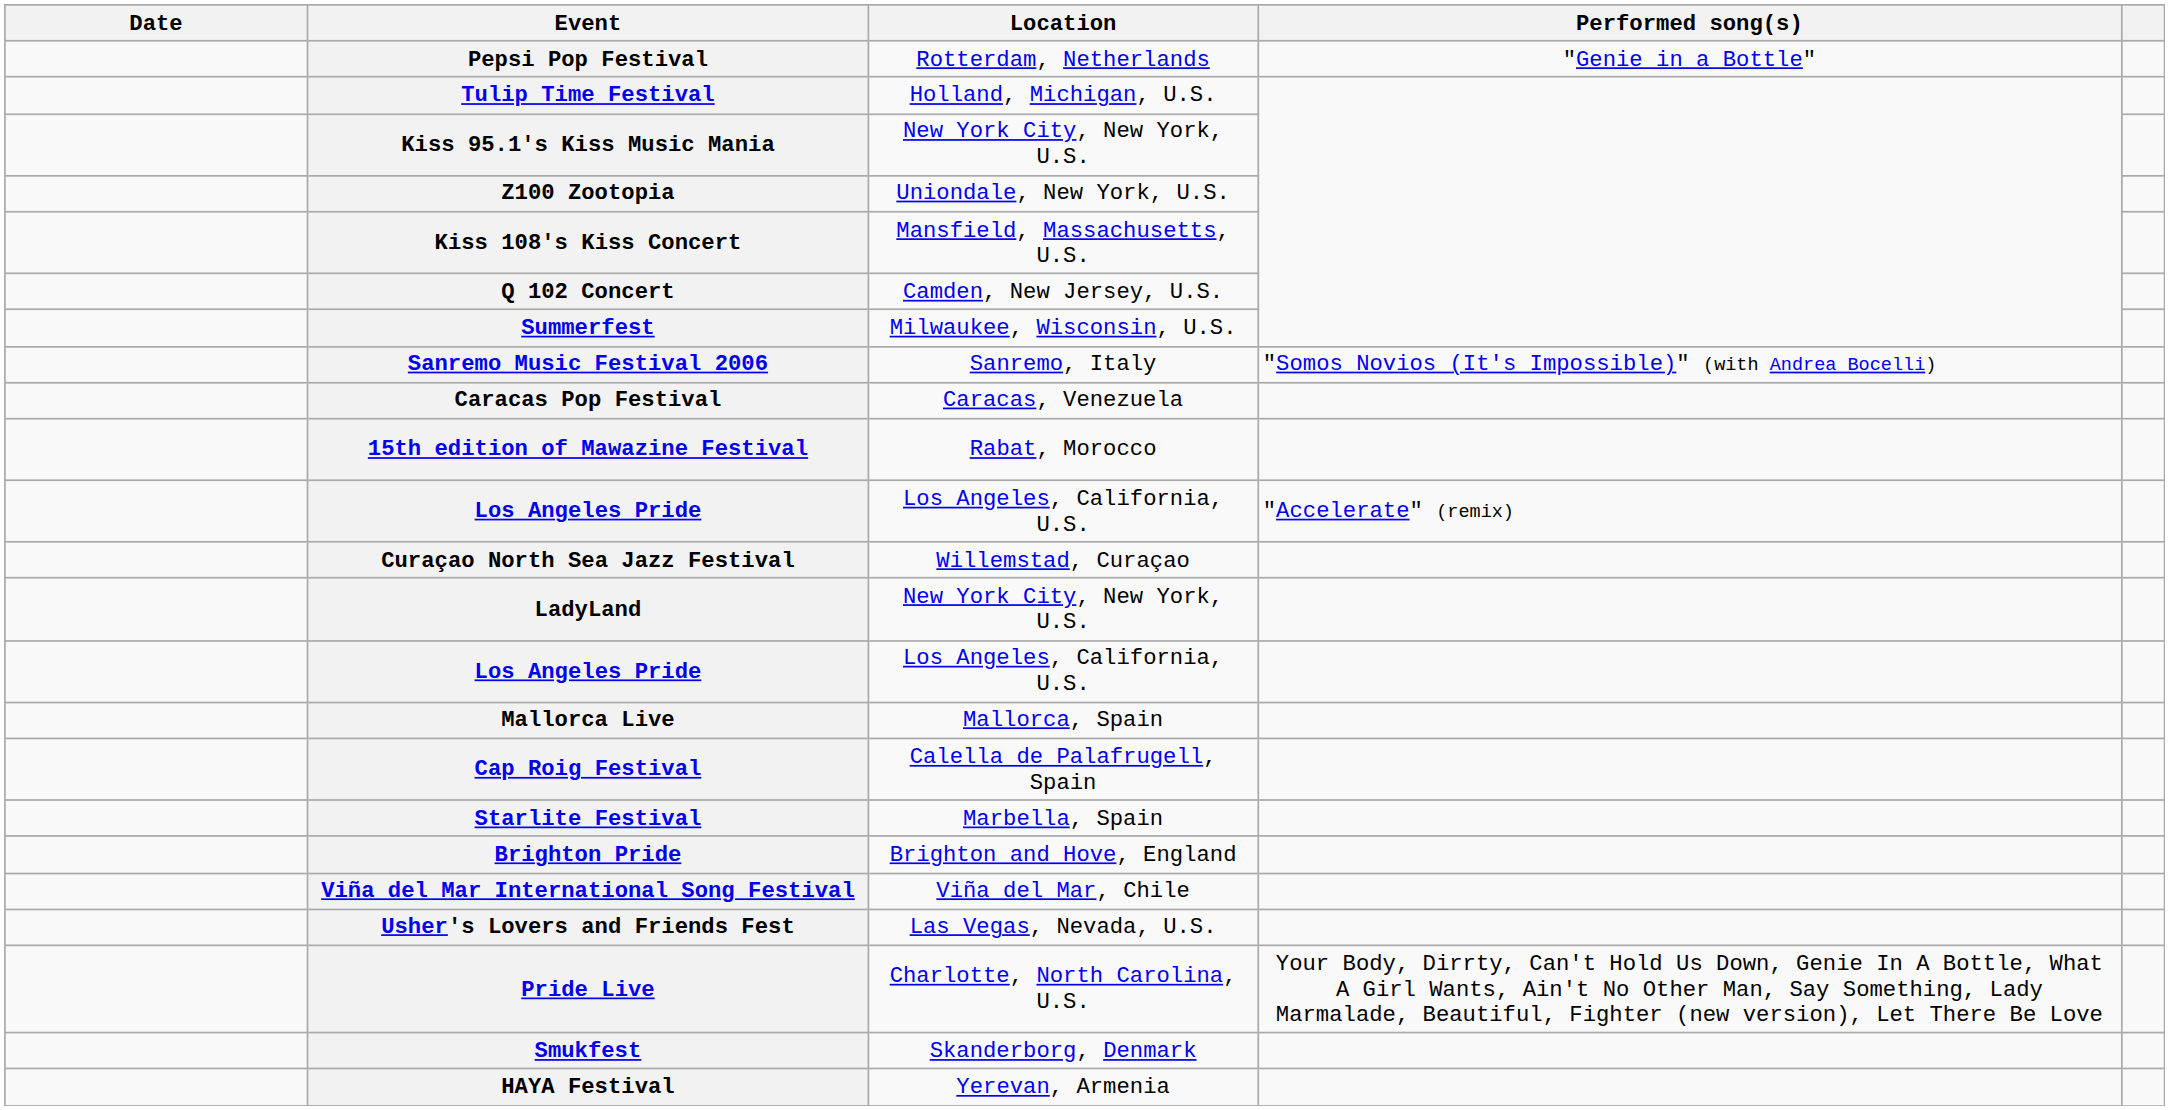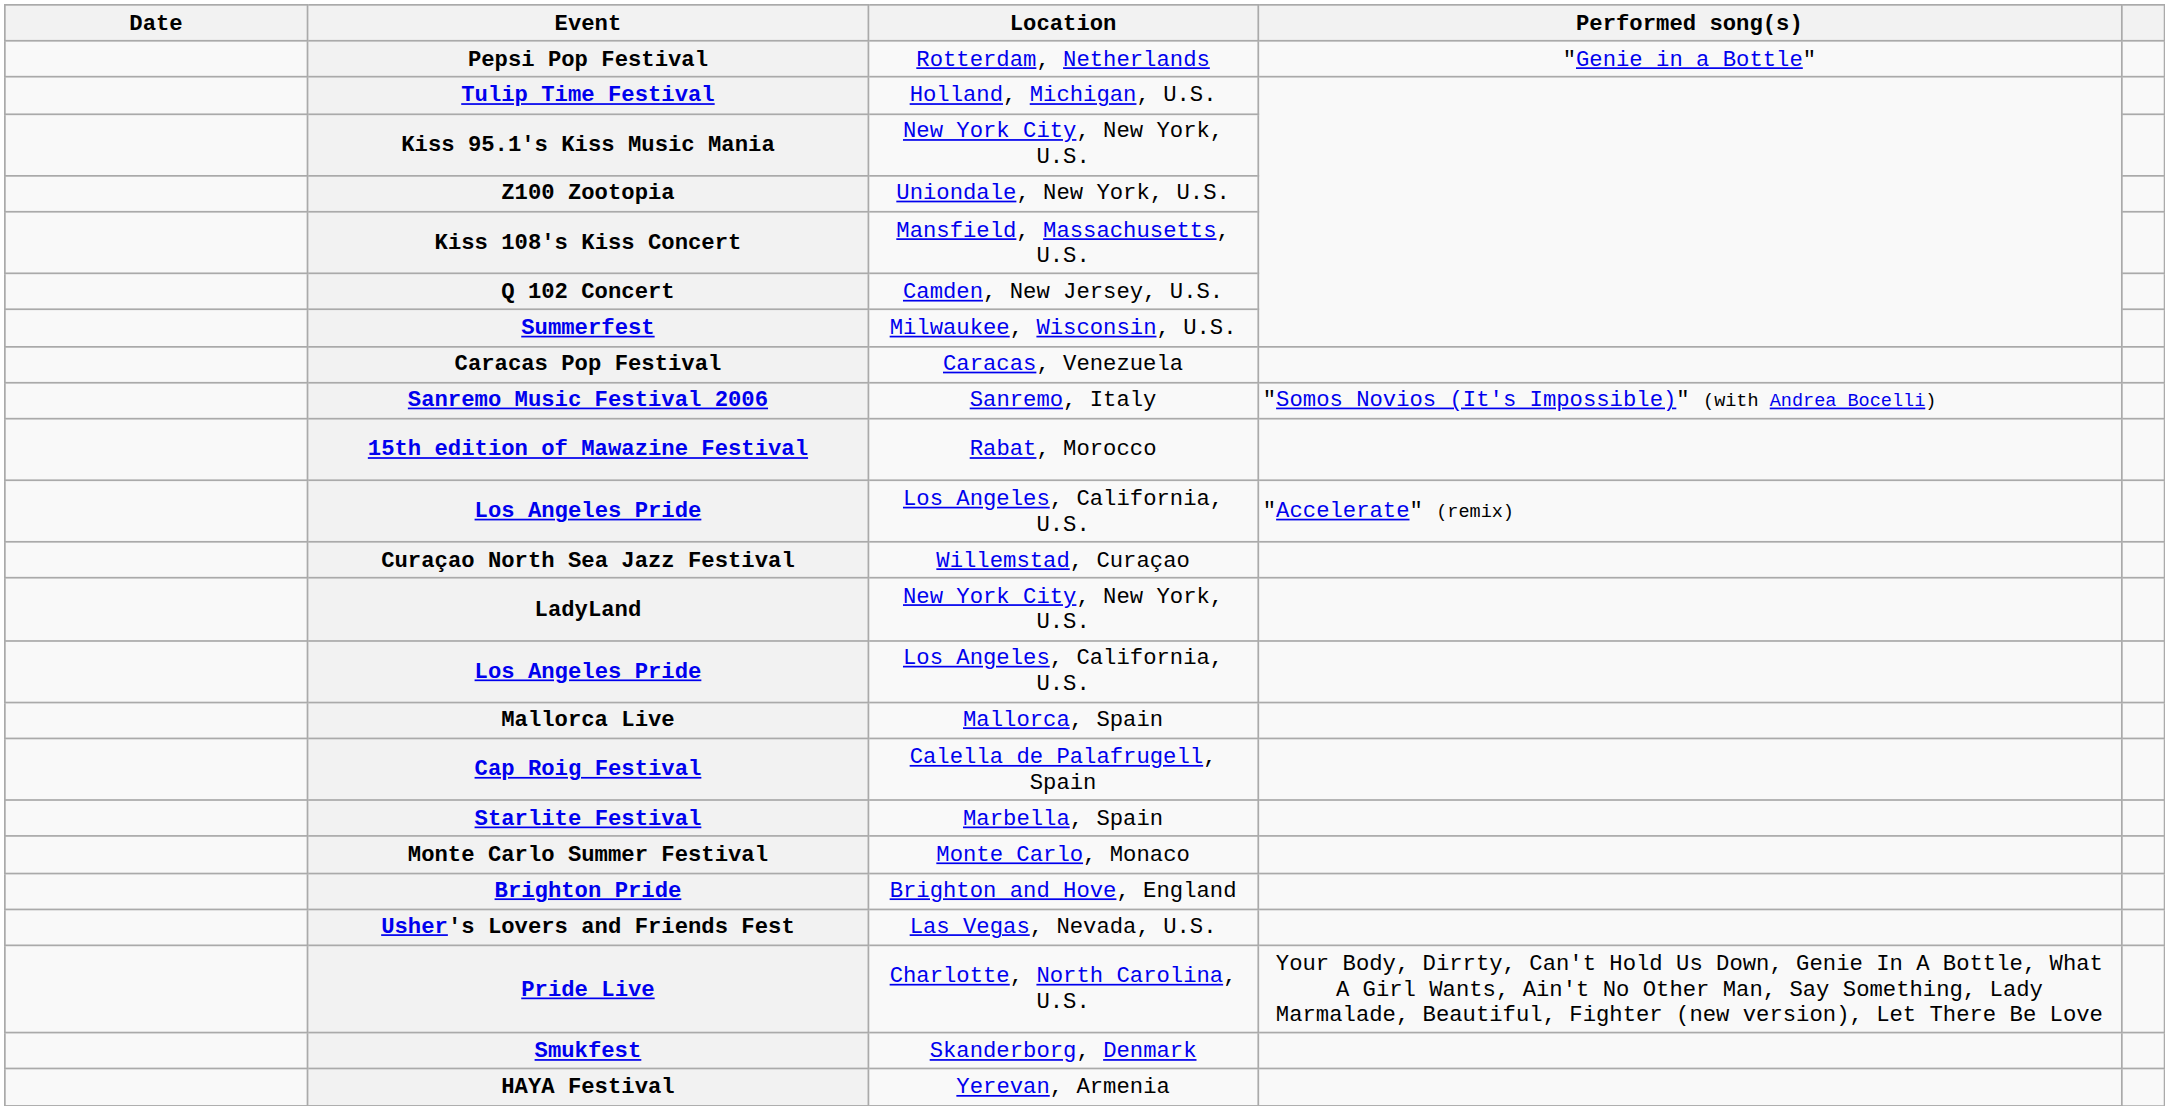 <table class="wikitable sortable plainrowheaders" style="text-align:center;" width="100%">
 <tr>
 <th scope="col" width="14%">Date</th>
 <th scope="col" width="26%">Event</th>
 <th scope="col" width="18%">Location</th>
 <th class="unsortable" scope="col" width="40%">Performed song(s)</th>
 <th class="unsortable" scope="col" width="2%"></th>
 </tr>
 <tr>
 <td></td>
 <th scope="row">Pepsi Pop Festival</th>
 <td><a href='#'>Rotterdam</a>,  <a href='#'>Netherlands</a></td>
 <td>"<a href='#'>Genie in a Bottle</a>"</td>
 <td></td>
 </tr>
 <tr>
 <td></td>
 <th scope="row"><a href='#'>Tulip Time Festival</a></th>
 <td><a href='#'>Holland</a>, <a href='#'>Michigan</a>, U.S.</td>
 <td rowspan="6"></td>
 <td></td>
 </tr>
 <tr>
 <td></td>
 <th scope="row">Kiss 95.1's Kiss Music Mania</th>
 <td><a href='#'>New York City</a>, New York, U.S.</td>
 <td></td>
 </tr>
 <tr>
 <td></td>
 <th scope="row">Z100 Zootopia</th>
 <td><a href='#'>Uniondale</a>, New York, U.S.</td>
 <td></td>
 </tr>
 <tr>
 <td></td>
 <th scope="row">Kiss 108's Kiss Concert</th>
 <td><a href='#'>Mansfield</a>, <a href='#'>Massachusetts</a>, U.S.</td>
 <td></td>
 </tr>
 <tr>
 <td></td>
 <th scope="row">Q 102 Concert</th>
 <td><a href='#'>Camden</a>, New Jersey, U.S.</td>
 <td></td>
 </tr>
 <tr>
 <td></td>
 <th scope="row"><a href='#'>Summerfest</a></th>
 <td><a href='#'>Milwaukee</a>, <a href='#'>Wisconsin</a>, U.S.</td>
 <td></td>
 </tr>
 <tr>
 <td></td>
-<th scope="row"><a href='#'>Sanremo Music Festival 2006</a></th>
-<td><a href='#'>Sanremo</a>, Italy</td>
-<td style="text-align:left;">"<a href='#'>Somos Novios (It's Impossible)</a>" <small>(with <a href='#'>Andrea Bocelli</a>)</small></td>
+<th scope="row">Caracas Pop Festival</th>
+<td><a href='#'>Caracas</a>, Venezuela</td>
+<td></td>
 <td></td>
 </tr>
 <tr>
 <td></td>
-<th scope="row">Caracas Pop Festival</th>
-<td><a href='#'>Caracas</a>, Venezuela</td>
-<td></td>
+<th scope="row"><a href='#'>Sanremo Music Festival 2006</a></th>
+<td><a href='#'>Sanremo</a>, Italy</td>
+<td style="text-align:left;">"<a href='#'>Somos Novios (It's Impossible)</a>" <small>(with <a href='#'>Andrea Bocelli</a>)</small></td>
 <td></td>
 </tr>
 <tr>
 <td></td>
 <th scope="row"><a href='#'>15th edition of Mawazine Festival</a></th>
 <td><a href='#'>Rabat</a>, Morocco</td>
 <td></td>
 <td><br><br></td>
 </tr>
 <tr>
 <td></td>
 <th scope="row"><a href='#'>Los Angeles Pride</a></th>
 <td><a href='#'>Los Angeles</a>, California, U.S.</td>
 <td style="text-align:left;">"<a href='#'>Accelerate</a>" <small>(remix)</small></td>
 <td></td>
 </tr>
 <tr>
 <td></td>
 <th scope="row">Curaçao North Sea Jazz Festival</th>
 <td><a href='#'>Willemstad</a>, Curaçao</td>
 <td></td>
 <td></td>
 </tr>
 <tr>
 <td></td>
 <th scope="row">LadyLand</th>
 <td><a href='#'>New York City</a>, New York, U.S.</td>
 <td></td>
 <td></td>
 </tr>
 <tr>
 <td></td>
 <th scope="row"><a href='#'>Los Angeles Pride</a></th>
 <td><a href='#'>Los Angeles</a>, California, U.S.</td>
 <td></td>
 <td></td>
 </tr>
 <tr>
 <td></td>
 <th scope="row">Mallorca Live</th>
 <td><a href='#'>Mallorca</a>, Spain</td>
 <td></td>
 <td></td>
 </tr>
 <tr>
 <td></td>
 <th scope="row"><a href='#'>Cap Roig Festival</a></th>
 <td><a href='#'>Calella de Palafrugell</a>, Spain</td>
 <td></td>
 <td></td>
 </tr>
 <tr>
 <td></td>
 <th scope="row"><a href='#'>Starlite Festival</a></th>
 <td><a href='#'>Marbella</a>, Spain</td>
 <td></td>
 <td></td>
 </tr>
 <tr>
 <td></td>
-<th scope="row"><a href='#'>Brighton Pride</a></th>
-<td><a href='#'>Brighton and Hove</a>, England</td>
+<th scope="row">Monte Carlo Summer Festival</th>
+<td><a href='#'>Monte Carlo</a>, Monaco</td>
 <td></td>
 <td></td>
 </tr>
 <tr>
 <td></td>
-<th scope="row"><a href='#'>Viña del Mar International Song Festival</a></th>
-<td><a href='#'>Viña del Mar</a>, Chile</td>
+<th scope="row"><a href='#'>Brighton Pride</a></th>
+<td><a href='#'>Brighton and Hove</a>, England</td>
 <td></td>
 <td></td>
 </tr>
 <tr>
 <td></td>
 <th scope="row"><a href='#'>Usher</a>'s Lovers and Friends Fest</th>
 <td><a href='#'>Las Vegas</a>, Nevada, U.S.</td>
 <td></td>
 <td></td>
 </tr>
 <tr>
 <td></td>
 <th scope="row"><a href='#'>Pride Live</a></th>
 <td><a href='#'>Charlotte</a>, <a href='#'>North Carolina</a>, U.S.</td>
 <td>Your Body, Dirrty, Can't Hold Us Down, Genie In A Bottle, What A Girl Wants, Ain't No Other Man, Say Something, Lady Marmalade, Beautiful, Fighter (new version), Let There Be Love</td>
 <td></td>
 </tr>
 <tr>
 <td></td>
 <th scope="row"><a href='#'>Smukfest</a></th>
 <td><a href='#'>Skanderborg</a>, <a href='#'>Denmark</a></td>
 <td></td>
 <td></td>
 </tr>
 <tr>
 <td></td>
 <th scope="row">HAYA Festival</th>
 <td><a href='#'>Yerevan</a>, Armenia</td>
 <td></td>
 </tr>
 <tr>
 </tr>
 </table>
